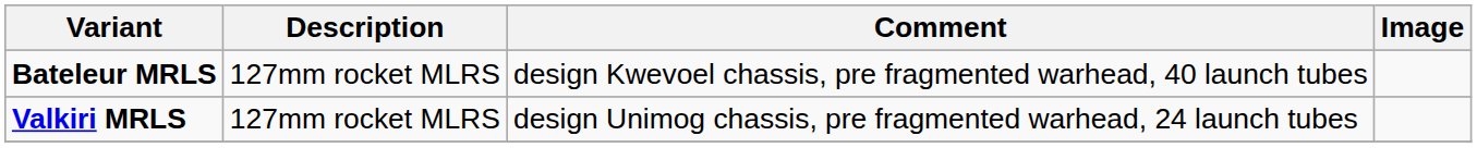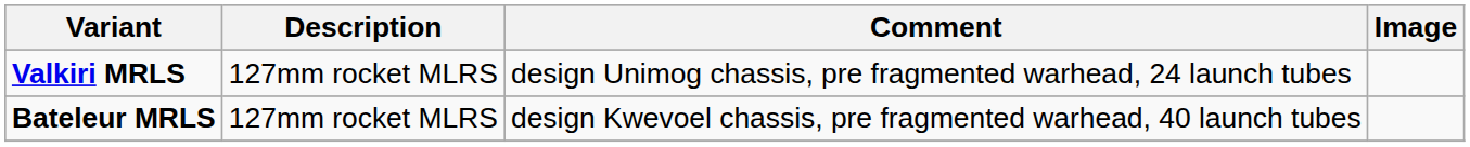 <table class="wikitable sortable">
 <tr>
 <th>Variant</th>
 <th>Description</th>
 <th>Comment</th>
 <th>Image</th>
 </tr>
 <tr>
+<td><strong><a href='#'>Valkiri</a> MRLS</strong></td>
+<td>127mm rocket MLRS</td>
+<td> design Unimog chassis, pre fragmented warhead, 24 launch tubes</td>
+<td></td>
+</tr>
+<tr>
 <td><strong>Bateleur MRLS</strong></td>
 <td>127mm rocket MLRS</td>
 <td> design  Kwevoel chassis, pre fragmented warhead, 40 launch tubes</td>
 <td></td>
 </tr>
 <tr>
-<td><strong><a href='#'>Valkiri</a> MRLS</strong></td>
-<td>127mm rocket MLRS</td>
-<td> design Unimog chassis, pre fragmented warhead, 24 launch tubes</td>
-<td></td>
-</tr>
-<tr>
 </tr>
 </table>
